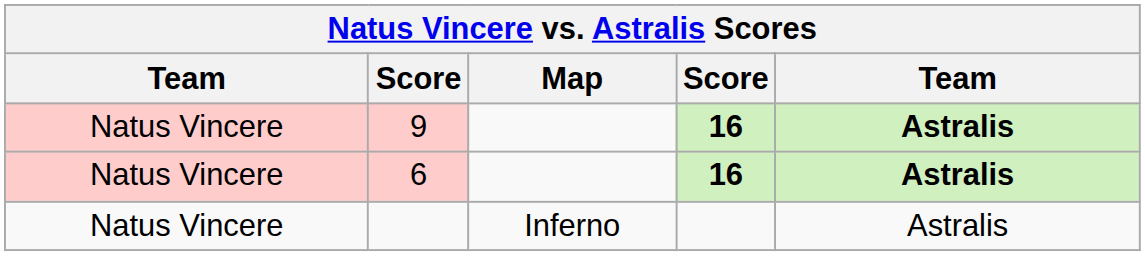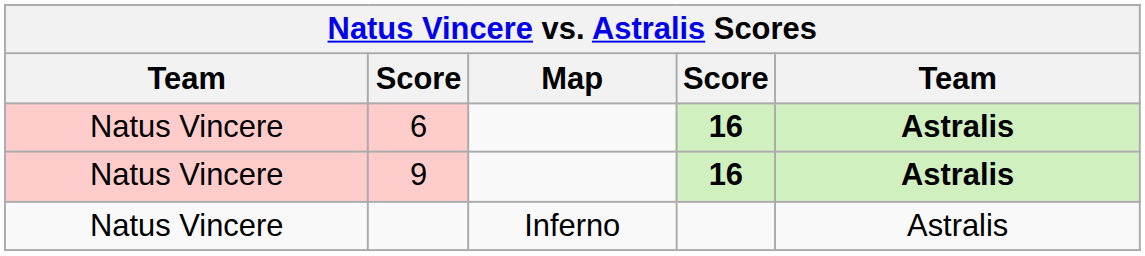 <table class="wikitable" style="text-align: center;">
 <tr>
 <th colspan=5><a href='#'>Natus Vincere</a> vs.  <a href='#'>Astralis</a> Scores</th>
 </tr>
 <tr>
 <th width="181px">Team</th>
 <th width="20px">Score</th>
 <th width="100px">Map</th>
 <th width="20px">Score</th>
 <th width="181px">Team</th>
 </tr>
 <tr>
 <td style="background: #FFCCCC;">Natus Vincere</td>
-<td style="background: #FFCCCC;">9</td>
+<td style="background: #FFCCCC;">6</td>
 <td></td>
 <td style="background: #D0F0C0;"><strong>16</strong></td>
 <td style="background: #D0F0C0;"><strong>Astralis</strong></td>
 </tr>
 <tr>
 <td style="background: #FFCCCC;">Natus Vincere</td>
-<td style="background: #FFCCCC;">6</td>
+<td style="background: #FFCCCC;">9</td>
 <td></td>
 <td style="background: #D0F0C0;"><strong>16</strong></td>
 <td style="background: #D0F0C0;"><strong>Astralis</strong></td>
 </tr>
 <tr>
 <td>Natus Vincere</td>
 <td></td>
 <td>Inferno</td>
 <td></td>
 <td>Astralis</td>
 </tr>
 </table>
